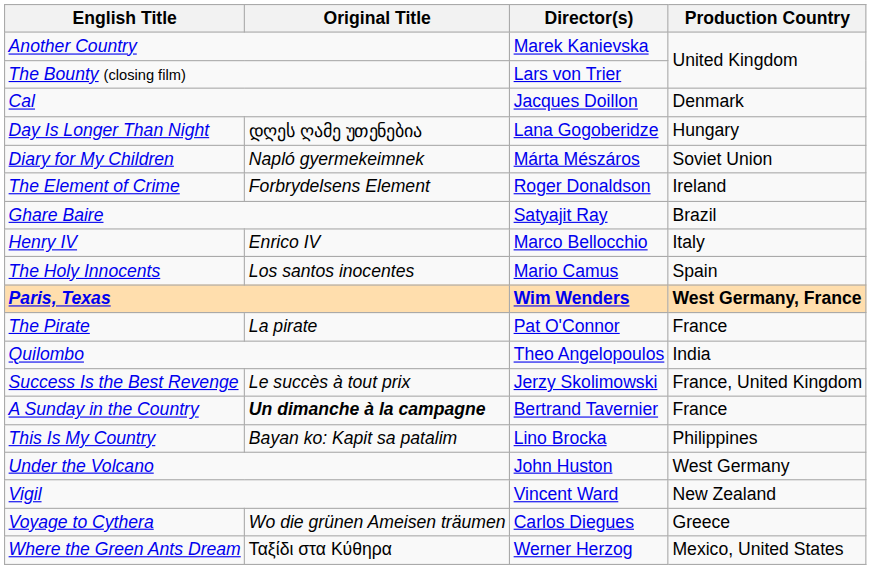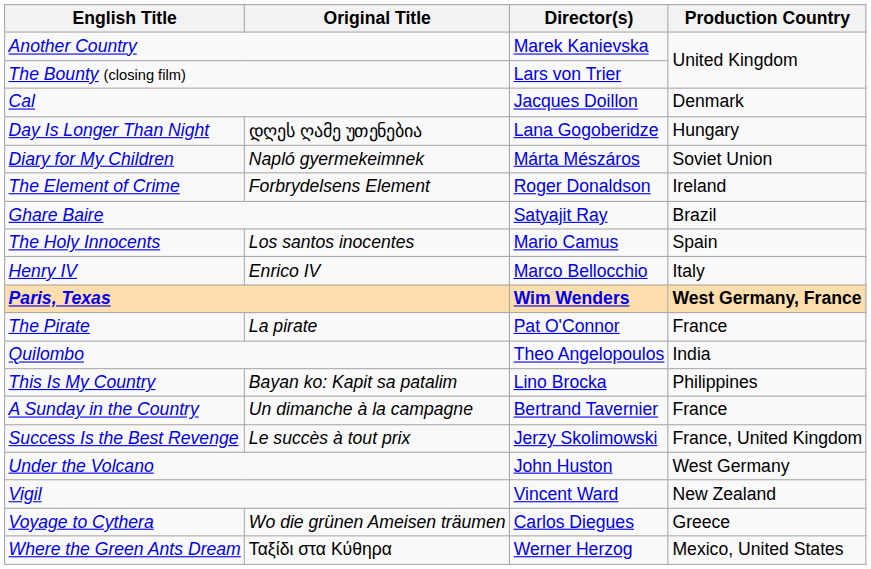 <table class="wikitable">
 <tr>
 <th>English Title</th>
 <th>Original Title</th>
 <th>Director(s)</th>
 <th>Production Country</th>
 </tr>
 <tr>
 <td colspan="2"><em><a href='#'>Another Country</a></em></td>
 <td><a href='#'>Marek Kanievska</a></td>
 <td rowspan="2">United Kingdom</td>
 </tr>
 <tr>
 <td colspan="2"><em><a href='#'>The Bounty</a></em> <small>(closing film)</small></td>
 <td><a href='#'>Lars von Trier</a></td>
 </tr>
 <tr>
 <td colspan="2"><em><a href='#'>Cal</a></em></td>
 <td><a href='#'>Jacques Doillon</a></td>
 <td>Denmark</td>
 </tr>
 <tr>
 <td><em><a href='#'>Day Is Longer Than Night</a></em></td>
 <td>დღეს ღამე უთენებია</td>
 <td><a href='#'>Lana Gogoberidze</a></td>
 <td>Hungary</td>
 </tr>
 <tr>
 <td><em><a href='#'>Diary for My Children</a></em></td>
 <td><em>Napló gyermekeimnek</em></td>
 <td><a href='#'>Márta Mészáros</a></td>
 <td>Soviet Union</td>
 </tr>
 <tr>
 <td><em><a href='#'>The Element of Crime</a></em></td>
 <td><em>Forbrydelsens Element</em></td>
 <td><a href='#'>Roger Donaldson</a></td>
 <td>Ireland</td>
 </tr>
 <tr>
 <td colspan="2"><em><a href='#'>Ghare Baire</a></em></td>
 <td><a href='#'>Satyajit Ray</a></td>
 <td>Brazil</td>
 </tr>
 <tr>
+<td><em><a href='#'>The Holy Innocents</a></em></td>
+<td><em>Los santos inocentes</em></td>
+<td><a href='#'>Mario Camus</a></td>
+<td>Spain</td>
+</tr>
+<tr>
 <td><em><a href='#'>Henry IV</a></em></td>
 <td><em>Enrico IV</em></td>
 <td><a href='#'>Marco Bellocchio</a></td>
 <td>Italy</td>
-</tr>
-<tr>
-<td><em><a href='#'>The Holy Innocents</a></em></td>
-<td><em>Los santos inocentes</em></td>
-<td><a href='#'>Mario Camus</a></td>
-<td>Spain</td>
 </tr>
 <tr style="background:#FFDEAD;">
 <td colspan="2"><em><a href='#'><strong>Paris, Texas</strong></a></em></td>
 <td><strong><a href='#'>Wim Wenders</a></strong></td>
 <td><strong>West Germany, France</strong></td>
 </tr>
 <tr>
 <td><em><a href='#'>The Pirate</a></em></td>
 <td><em>La pirate</em></td>
 <td><a href='#'>Pat O'Connor</a></td>
 <td>France</td>
 </tr>
 <tr>
 <td colspan="2"><em><a href='#'>Quilombo</a></em></td>
 <td><a href='#'>Theo Angelopoulos</a></td>
 <td>India</td>
 </tr>
 <tr>
+<td><em><a href='#'>This Is My Country</a></em></td>
+<td><em>Bayan ko: Kapit sa patalim</em></td>
+<td><a href='#'>Lino Brocka</a></td>
+<td>Philippines</td>
+</tr>
+<tr>
+<td><em><a href='#'>A Sunday in the Country</a></em></td>
+<td><em>Un dimanche à la campagne</em></td>
+<td><a href='#'>Bertrand Tavernier</a></td>
+<td>France</td>
+</tr>
+<tr>
 <td><em><a href='#'>Success Is the Best Revenge</a></em></td>
 <td><em>Le succès à tout prix</em></td>
 <td><a href='#'>Jerzy Skolimowski</a></td>
 <td>France, United Kingdom</td>
-</tr>
-<tr>
-<td><em><a href='#'>A Sunday in the Country</a></em></td>
-<td><strong><em>Un dimanche à la campagne</em></strong></td>
-<td><a href='#'>Bertrand Tavernier</a></td>
-<td>France</td>
-</tr>
-<tr>
-<td><em><a href='#'>This Is My Country</a></em></td>
-<td><em>Bayan ko: Kapit sa patalim</em></td>
-<td><a href='#'>Lino Brocka</a></td>
-<td>Philippines</td>
 </tr>
 <tr>
 <td colspan="2"><em><a href='#'>Under the Volcano</a></em></td>
 <td><a href='#'>John Huston</a></td>
 <td>West Germany</td>
 </tr>
 <tr>
 <td colspan="2"><em><a href='#'>Vigil</a></em></td>
 <td><a href='#'>Vincent Ward</a></td>
 <td>New Zealand</td>
 </tr>
 <tr>
 <td><em><a href='#'>Voyage to Cythera</a></em></td>
 <td><em>Wo die grünen Ameisen träumen</em></td>
 <td><a href='#'>Carlos Diegues</a></td>
 <td>Greece</td>
 </tr>
 <tr>
 <td><em><a href='#'>Where the Green Ants Dream</a></em></td>
 <td>Ταξίδι στα Κύθηρα</td>
 <td><a href='#'>Werner Herzog</a></td>
 <td>Mexico, United States</td>
 </tr>
 </table>
